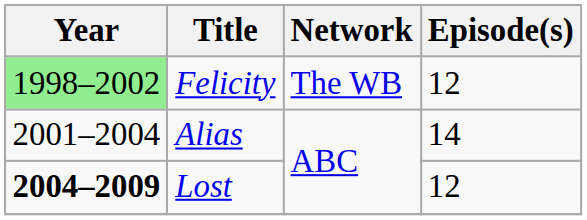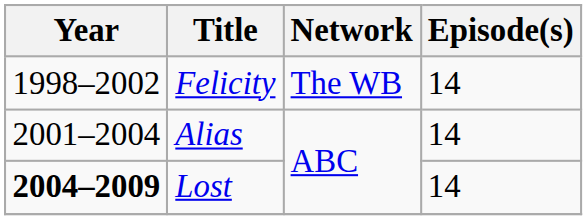 <table class="wikitable sortable">
 <tr>
 <th>Year</th>
 <th>Title</th>
 <th>Network</th>
 <th class="unsortable">Episode(s)</th>
 </tr>
 <tr>
-<td style="background: lightgreen;">1998–2002</td>
+<td>1998–2002</td>
 <td><em><a href='#'>Felicity</a></em></td>
 <td><a href='#'>The WB</a></td>
-<td>12</td>
+<td>14</td>
 </tr>
 <tr>
 <td>2001–2004</td>
 <td><em><a href='#'>Alias</a></em></td>
 <td rowspan=2><a href='#'>ABC</a></td>
 <td>14</td>
 </tr>
 <tr>
 <td><strong>2004–2009</strong></td>
 <td><em><a href='#'>Lost</a></em></td>
-<td>12</td>
+<td>14</td>
 </tr>
 <tr>
 </tr>
 </table>
